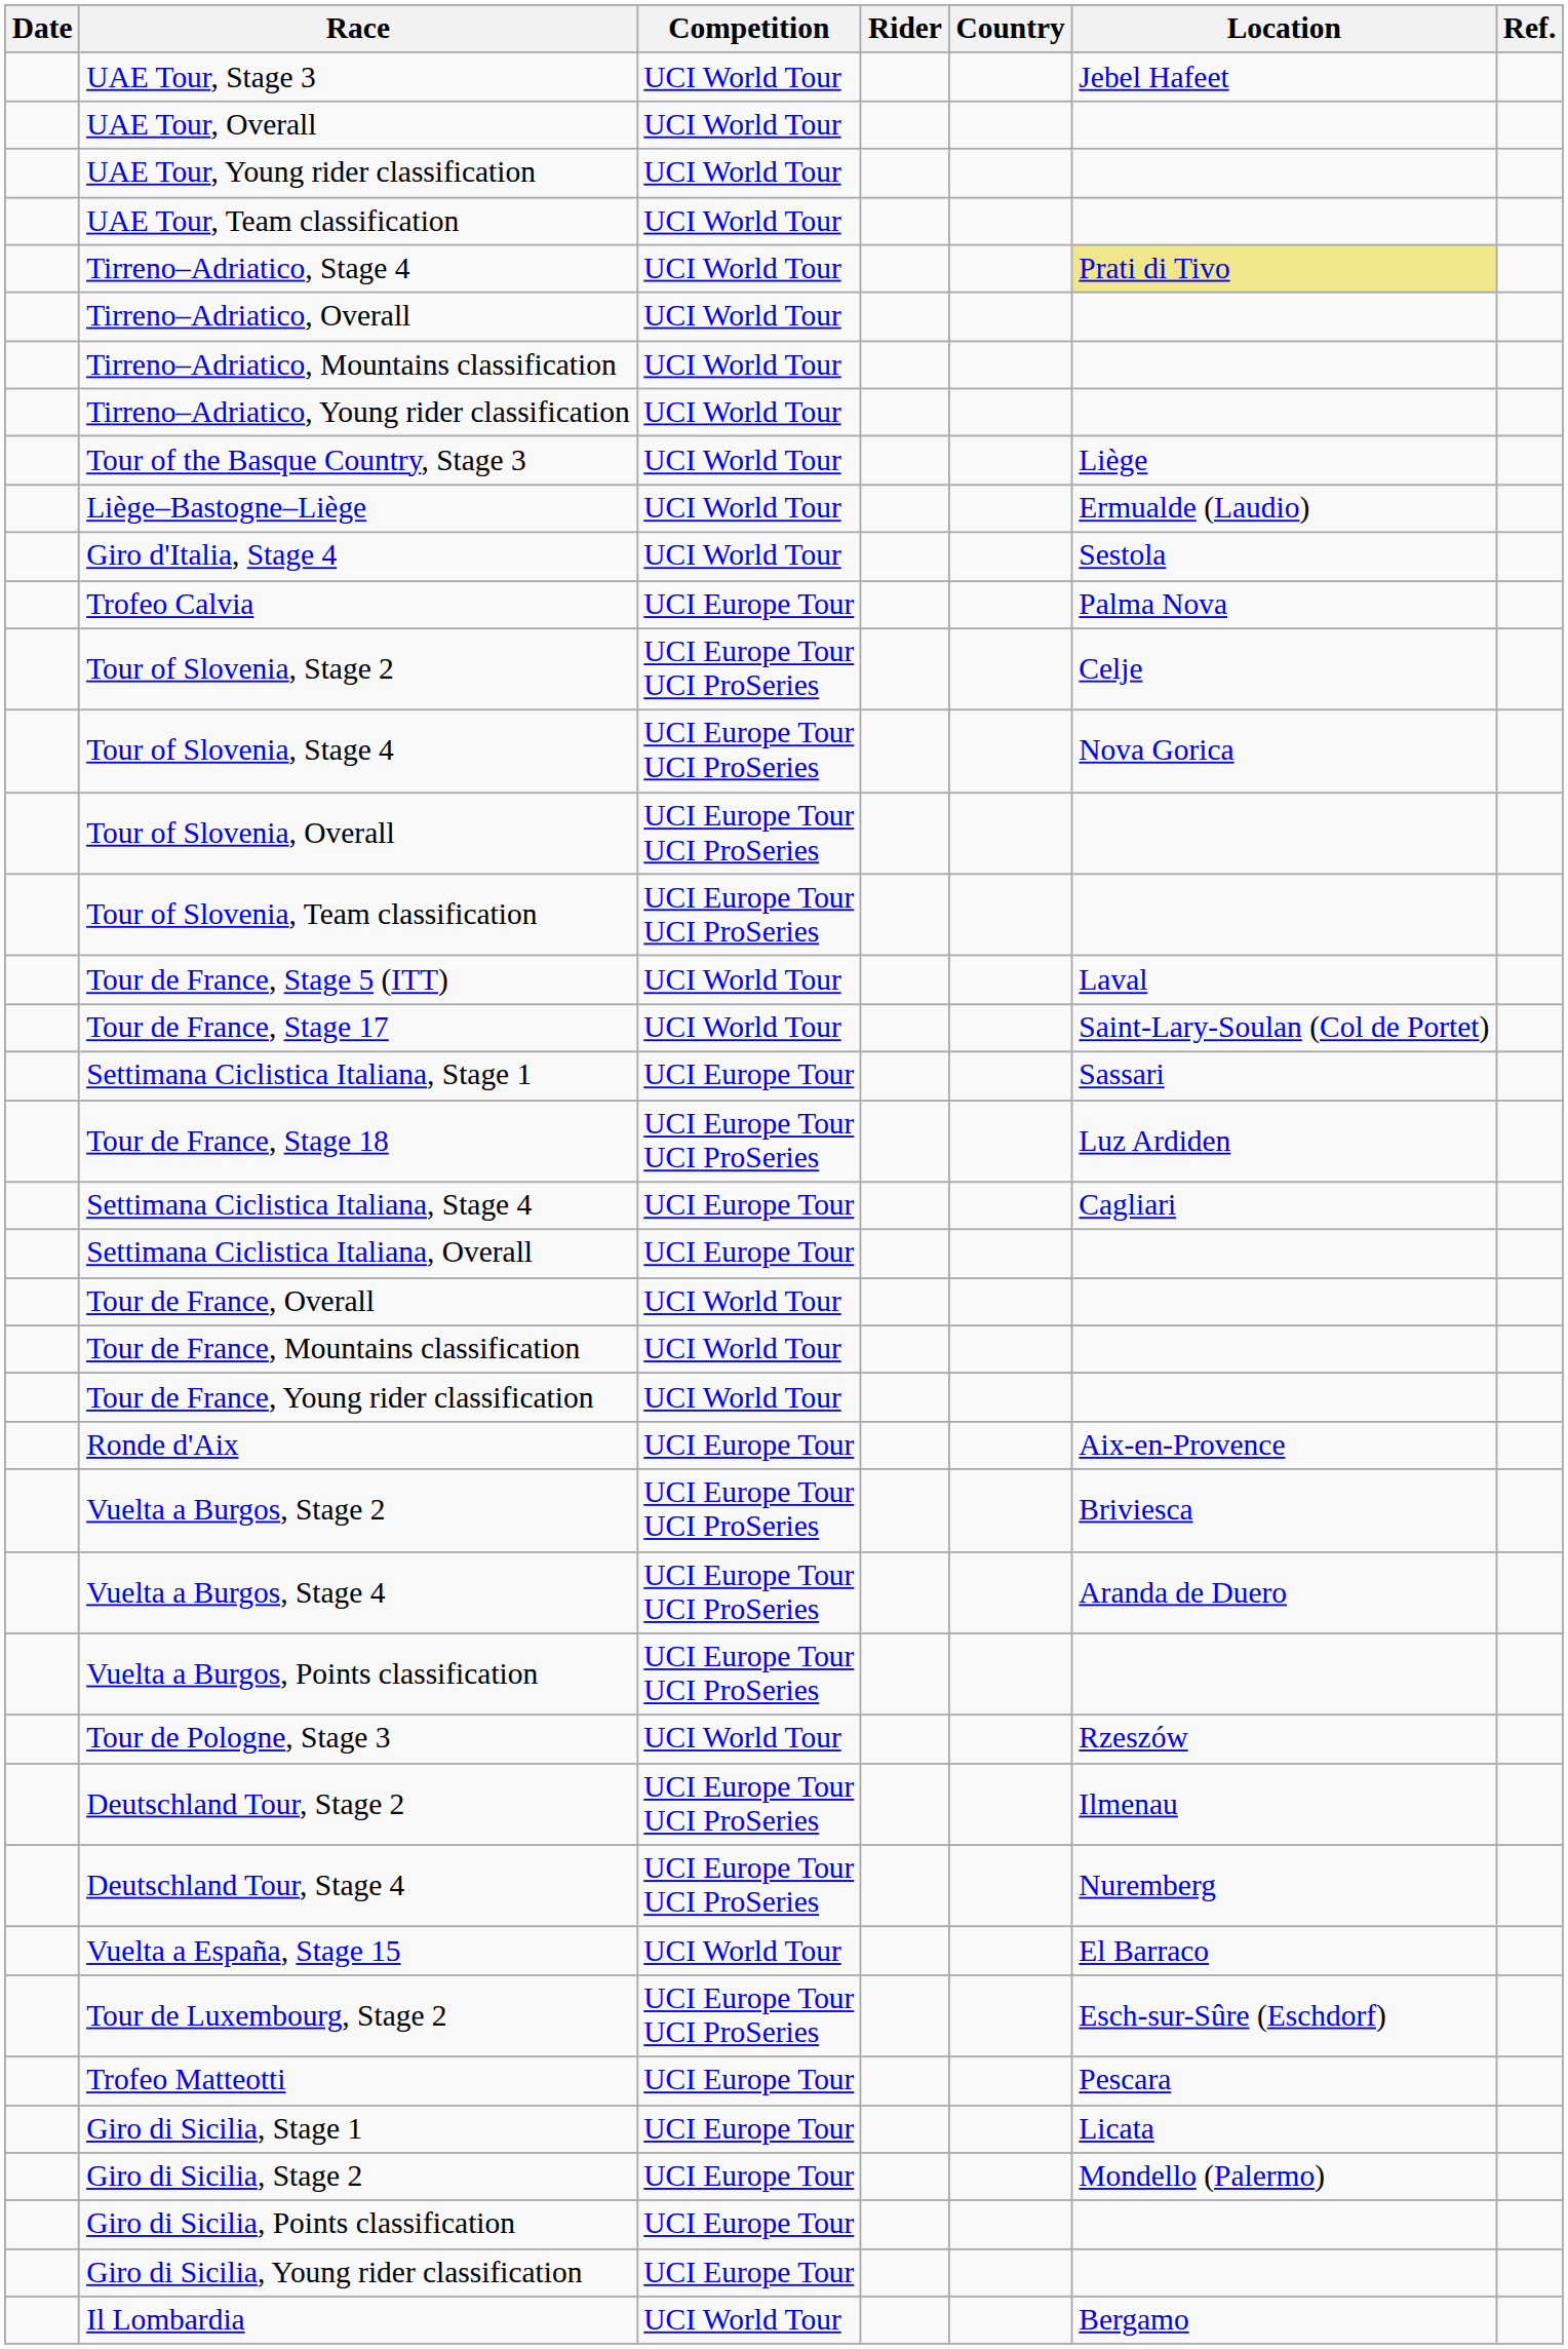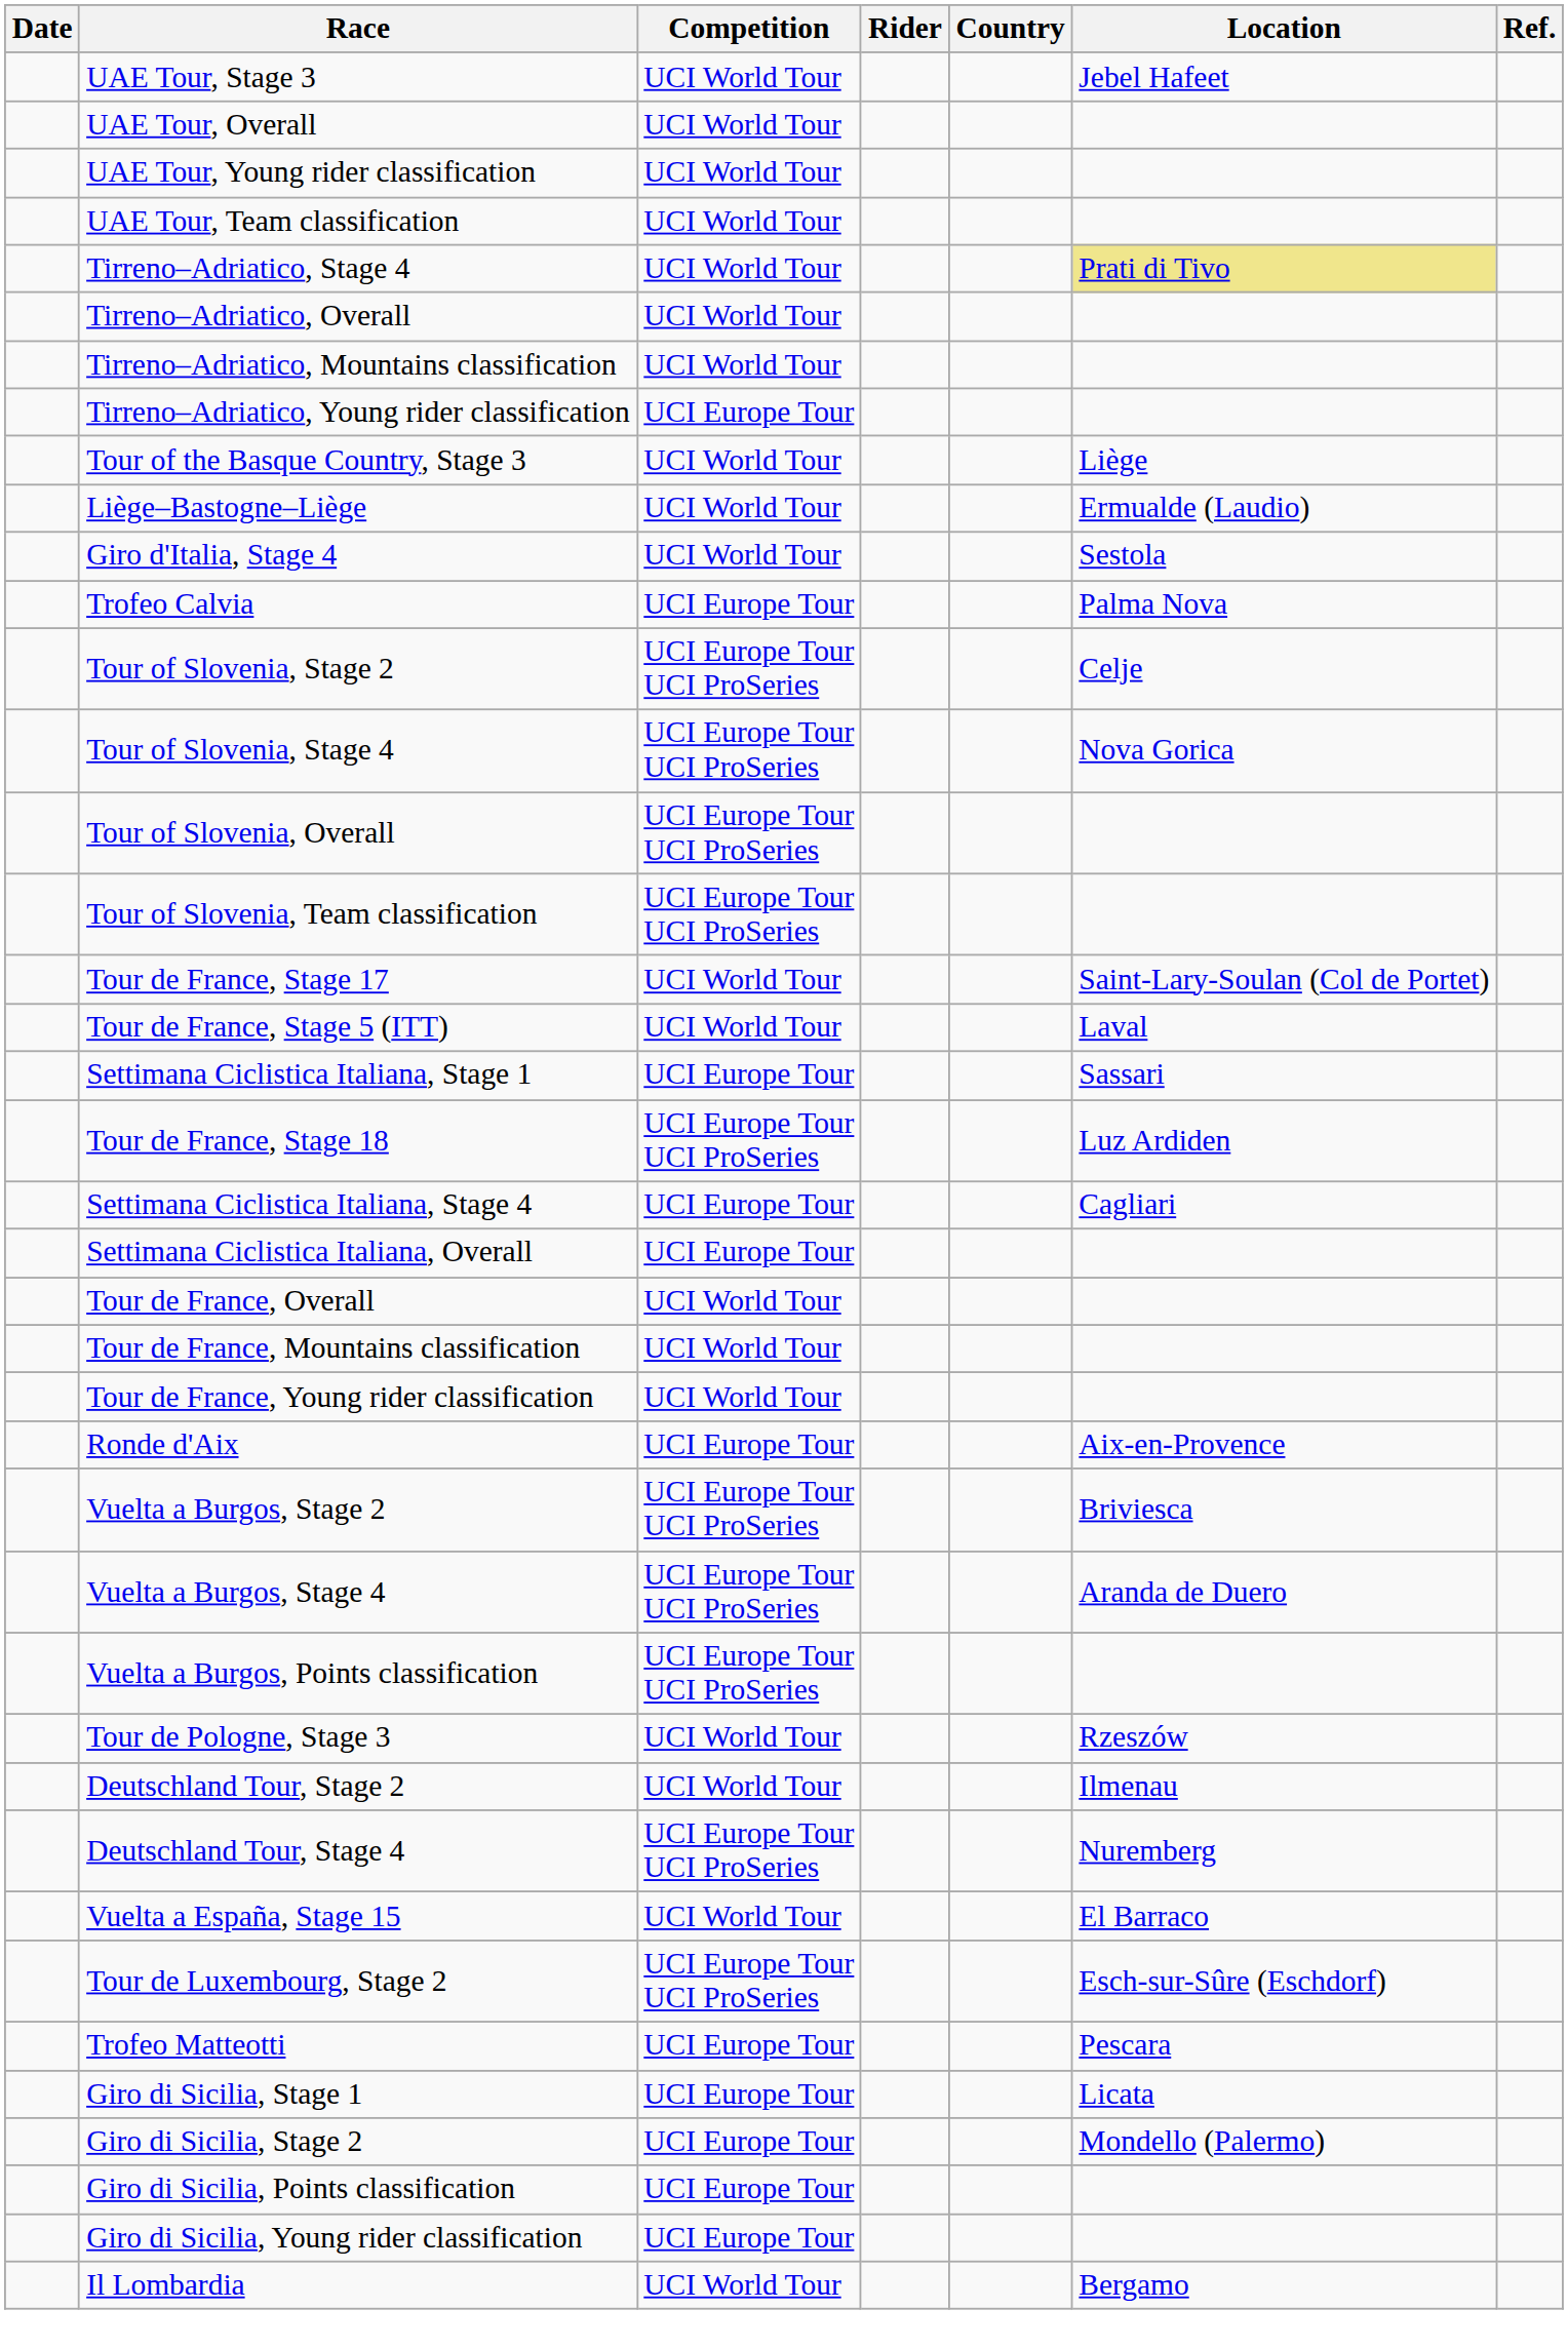 <table class="wikitable sortable">
 <tr>
 <th>Date</th>
 <th>Race</th>
 <th>Competition</th>
 <th>Rider</th>
 <th>Country</th>
 <th>Location</th>
 <th class="unsortable">Ref.</th>
 </tr>
 <tr>
 <td></td>
 <td><a href='#'>UAE Tour</a>, Stage 3</td>
 <td><a href='#'>UCI World Tour</a></td>
 <td></td>
 <td></td>
 <td><a href='#'>Jebel Hafeet</a></td>
 <td align="center"></td>
 </tr>
 <tr>
 <td></td>
 <td><a href='#'>UAE Tour</a>, Overall</td>
 <td><a href='#'>UCI World Tour</a></td>
 <td></td>
 <td></td>
 <td></td>
 <td align="center"></td>
 </tr>
 <tr>
 <td></td>
 <td><a href='#'>UAE Tour</a>, Young rider classification</td>
 <td><a href='#'>UCI World Tour</a></td>
 <td></td>
 <td></td>
 <td></td>
 <td align="center"></td>
 </tr>
 <tr>
 <td></td>
 <td><a href='#'>UAE Tour</a>, Team classification</td>
 <td><a href='#'>UCI World Tour</a></td>
 <td align="center"></td>
 <td></td>
 <td></td>
 <td align="center"></td>
 </tr>
 <tr>
 <td></td>
 <td><a href='#'>Tirreno–Adriatico</a>, Stage 4</td>
 <td><a href='#'>UCI World Tour</a></td>
 <td></td>
 <td></td>
 <td style="background: khaki;"><a href='#'>Prati di Tivo</a></td>
 <td align="center"></td>
 </tr>
 <tr>
 <td></td>
 <td><a href='#'>Tirreno–Adriatico</a>, Overall</td>
 <td><a href='#'>UCI World Tour</a></td>
 <td></td>
 <td></td>
 <td></td>
 <td align="center"></td>
 </tr>
 <tr>
 <td></td>
 <td><a href='#'>Tirreno–Adriatico</a>, Mountains classification</td>
 <td><a href='#'>UCI World Tour</a></td>
 <td></td>
 <td></td>
 <td></td>
 <td align="center"></td>
 </tr>
 <tr>
 <td></td>
 <td><a href='#'>Tirreno–Adriatico</a>, Young rider classification</td>
-<td><a href='#'>UCI World Tour</a></td>
+<td><a href='#'>UCI Europe Tour</a></td>
 <td></td>
 <td></td>
 <td></td>
 <td align="center"></td>
 </tr>
 <tr>
 <td></td>
 <td><a href='#'>Tour of the Basque Country</a>, Stage 3</td>
 <td><a href='#'>UCI World Tour</a></td>
 <td></td>
 <td></td>
 <td><a href='#'>Liège</a></td>
 <td align="center"></td>
 </tr>
 <tr>
 <td></td>
 <td><a href='#'>Liège–Bastogne–Liège</a></td>
 <td><a href='#'>UCI World Tour</a></td>
 <td></td>
 <td></td>
 <td><a href='#'>Ermualde</a> (<a href='#'>Laudio</a>)</td>
 <td align="center"></td>
 </tr>
 <tr>
 <td></td>
 <td><a href='#'>Giro d'Italia</a>, <a href='#'>Stage 4</a></td>
 <td><a href='#'>UCI World Tour</a></td>
 <td></td>
 <td></td>
 <td><a href='#'>Sestola</a></td>
 <td align="center"></td>
 </tr>
 <tr>
 <td></td>
 <td><a href='#'>Trofeo Calvia</a></td>
 <td><a href='#'>UCI Europe Tour</a></td>
 <td></td>
 <td></td>
 <td><a href='#'>Palma Nova</a></td>
 <td align="center"></td>
 </tr>
 <tr>
 <td></td>
 <td><a href='#'>Tour of Slovenia</a>, Stage 2</td>
 <td><a href='#'>UCI Europe Tour</a> <br> <a href='#'>UCI ProSeries</a></td>
 <td></td>
 <td></td>
 <td><a href='#'>Celje</a></td>
 <td align="center"></td>
 </tr>
 <tr>
 <td></td>
 <td><a href='#'>Tour of Slovenia</a>, Stage 4</td>
 <td><a href='#'>UCI Europe Tour</a> <br> <a href='#'>UCI ProSeries</a></td>
 <td></td>
 <td></td>
 <td><a href='#'>Nova Gorica</a></td>
 <td align="center"></td>
 </tr>
 <tr>
 <td></td>
 <td><a href='#'>Tour of Slovenia</a>, Overall</td>
 <td><a href='#'>UCI Europe Tour</a> <br> <a href='#'>UCI ProSeries</a></td>
 <td></td>
 <td></td>
 <td></td>
 <td align="center"></td>
 </tr>
 <tr>
 <td></td>
 <td><a href='#'>Tour of Slovenia</a>, Team classification</td>
 <td><a href='#'>UCI Europe Tour</a> <br> <a href='#'>UCI ProSeries</a></td>
 <td align="center"></td>
 <td></td>
 <td></td>
 <td align="center"></td>
 </tr>
 <tr>
 <td></td>
+<td><a href='#'>Tour de France</a>, <a href='#'>Stage 17</a></td>
+<td><a href='#'>UCI World Tour</a></td>
+<td></td>
+<td></td>
+<td><a href='#'>Saint-Lary-Soulan</a> (<a href='#'>Col de Portet</a>)</td>
+<td align="center"></td>
+</tr>
+<tr>
+<td></td>
 <td><a href='#'>Tour de France</a>, <a href='#'>Stage 5</a> (<a href='#'>ITT</a>)</td>
 <td><a href='#'>UCI World Tour</a></td>
 <td></td>
 <td></td>
 <td><a href='#'>Laval</a></td>
-<td align="center"></td>
-</tr>
-<tr>
-<td></td>
-<td><a href='#'>Tour de France</a>, <a href='#'>Stage 17</a></td>
-<td><a href='#'>UCI World Tour</a></td>
-<td></td>
-<td></td>
-<td><a href='#'>Saint-Lary-Soulan</a> (<a href='#'>Col de Portet</a>)</td>
 <td align="center"></td>
 </tr>
 <tr>
 <td></td>
 <td><a href='#'>Settimana Ciclistica Italiana</a>, Stage 1</td>
 <td><a href='#'>UCI Europe Tour</a></td>
 <td></td>
 <td></td>
 <td><a href='#'>Sassari</a></td>
 <td align="center"></td>
 </tr>
 <tr>
 <td></td>
 <td><a href='#'>Tour de France</a>, <a href='#'>Stage 18</a></td>
 <td><a href='#'>UCI Europe Tour</a> <br> <a href='#'>UCI ProSeries</a></td>
 <td></td>
 <td></td>
 <td><a href='#'>Luz Ardiden</a></td>
 <td align="center"></td>
 </tr>
 <tr>
 <td></td>
 <td><a href='#'>Settimana Ciclistica Italiana</a>, Stage 4</td>
 <td><a href='#'>UCI Europe Tour</a></td>
 <td></td>
 <td></td>
 <td><a href='#'>Cagliari</a></td>
 <td align="center"></td>
 </tr>
 <tr>
 <td></td>
 <td><a href='#'>Settimana Ciclistica Italiana</a>, Overall</td>
 <td><a href='#'>UCI Europe Tour</a></td>
 <td></td>
 <td></td>
 <td></td>
 <td align="center"></td>
 </tr>
 <tr>
 <td></td>
 <td><a href='#'>Tour de France</a>, Overall</td>
 <td><a href='#'>UCI World Tour</a></td>
 <td></td>
 <td></td>
 <td></td>
 <td align="center"></td>
 </tr>
 <tr>
 <td></td>
 <td><a href='#'>Tour de France</a>, Mountains classification</td>
 <td><a href='#'>UCI World Tour</a></td>
 <td></td>
 <td></td>
 <td></td>
 <td align="center"></td>
 </tr>
 <tr>
 <td></td>
 <td><a href='#'>Tour de France</a>, Young rider classification</td>
 <td><a href='#'>UCI World Tour</a></td>
 <td></td>
 <td></td>
 <td></td>
 <td align="center"></td>
 </tr>
 <tr>
 <td></td>
 <td><a href='#'>Ronde d'Aix</a></td>
 <td><a href='#'>UCI Europe Tour</a></td>
 <td></td>
 <td></td>
 <td><a href='#'>Aix-en-Provence</a></td>
 <td align="center"></td>
 </tr>
 <tr>
 <td></td>
 <td><a href='#'>Vuelta a Burgos</a>, Stage 2</td>
 <td><a href='#'>UCI Europe Tour</a> <br> <a href='#'>UCI ProSeries</a></td>
 <td></td>
 <td></td>
 <td><a href='#'>Briviesca</a></td>
 <td align="center"></td>
 </tr>
 <tr>
 <td></td>
 <td><a href='#'>Vuelta a Burgos</a>, Stage 4</td>
 <td><a href='#'>UCI Europe Tour</a> <br> <a href='#'>UCI ProSeries</a></td>
 <td></td>
 <td></td>
 <td><a href='#'>Aranda de Duero</a></td>
 <td align="center"></td>
 </tr>
 <tr>
 <td></td>
 <td><a href='#'>Vuelta a Burgos</a>, Points classification</td>
 <td><a href='#'>UCI Europe Tour</a> <br> <a href='#'>UCI ProSeries</a></td>
 <td></td>
 <td></td>
 <td></td>
 <td align="center"></td>
 </tr>
 <tr>
 <td></td>
 <td><a href='#'>Tour de Pologne</a>, Stage 3</td>
 <td><a href='#'>UCI World Tour</a></td>
 <td></td>
 <td></td>
 <td><a href='#'>Rzeszów</a></td>
 <td align="center"></td>
 </tr>
 <tr>
 <td></td>
 <td><a href='#'>Deutschland Tour</a>, Stage 2</td>
-<td><a href='#'>UCI Europe Tour</a> <br> <a href='#'>UCI ProSeries</a></td>
+<td><a href='#'>UCI World Tour</a></td>
 <td></td>
 <td></td>
 <td><a href='#'>Ilmenau</a></td>
 <td align="center"></td>
 </tr>
 <tr>
 <td></td>
 <td><a href='#'>Deutschland Tour</a>, Stage 4</td>
 <td><a href='#'>UCI Europe Tour</a> <br> <a href='#'>UCI ProSeries</a></td>
 <td></td>
 <td></td>
 <td><a href='#'>Nuremberg</a></td>
 <td align="center"></td>
 </tr>
 <tr>
 <td></td>
 <td><a href='#'>Vuelta a España</a>, <a href='#'>Stage 15</a></td>
 <td><a href='#'>UCI World Tour</a></td>
 <td></td>
 <td></td>
 <td><a href='#'>El Barraco</a></td>
 <td align="center"></td>
 </tr>
 <tr>
 <td></td>
 <td><a href='#'>Tour de Luxembourg</a>, Stage 2</td>
 <td><a href='#'>UCI Europe Tour</a> <br> <a href='#'>UCI ProSeries</a></td>
 <td></td>
 <td></td>
 <td><a href='#'>Esch-sur-Sûre</a> (<a href='#'>Eschdorf</a>)</td>
 <td align="center"></td>
 </tr>
 <tr>
 <td></td>
 <td><a href='#'>Trofeo Matteotti</a></td>
 <td><a href='#'>UCI Europe Tour</a></td>
 <td></td>
 <td></td>
 <td><a href='#'>Pescara</a></td>
 <td align="center"></td>
 </tr>
 <tr>
 <td></td>
 <td><a href='#'>Giro di Sicilia</a>, Stage 1</td>
 <td><a href='#'>UCI Europe Tour</a></td>
 <td></td>
 <td></td>
 <td><a href='#'>Licata</a></td>
 <td align="center"></td>
 </tr>
 <tr>
 <td></td>
 <td><a href='#'>Giro di Sicilia</a>, Stage 2</td>
 <td><a href='#'>UCI Europe Tour</a></td>
 <td></td>
 <td></td>
 <td><a href='#'>Mondello</a> (<a href='#'>Palermo</a>)</td>
 <td align="center"></td>
 </tr>
 <tr>
 <td></td>
 <td><a href='#'>Giro di Sicilia</a>, Points classification</td>
 <td><a href='#'>UCI Europe Tour</a></td>
 <td></td>
 <td></td>
 <td></td>
 <td align="center"></td>
 </tr>
 <tr>
 <td></td>
 <td><a href='#'>Giro di Sicilia</a>, Young rider classification</td>
 <td><a href='#'>UCI Europe Tour</a></td>
 <td></td>
 <td></td>
 <td></td>
 <td align="center"></td>
 </tr>
 <tr>
 <td></td>
 <td><a href='#'>Il Lombardia</a></td>
 <td><a href='#'>UCI World Tour</a></td>
 <td></td>
 <td></td>
 <td><a href='#'>Bergamo</a></td>
 <td align="center"></td>
 </tr>
 </table>
